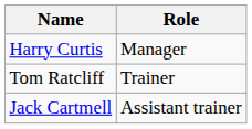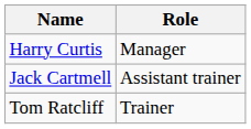 <table class="wikitable">
 <tr>
 <th>Name</th>
 <th>Role</th>
 </tr>
 <tr>
 <td> <a href='#'>Harry Curtis</a></td>
 <td>Manager</td>
 </tr>
 <tr>
+<td> <a href='#'>Jack Cartmell</a></td>
+<td>Assistant trainer</td>
+</tr>
+<tr>
 <td> Tom Ratcliff</td>
 <td>Trainer</td>
 </tr>
-<tr>
-<td> <a href='#'>Jack Cartmell</a></td>
-<td>Assistant trainer</td>
-</tr>
 </table>
